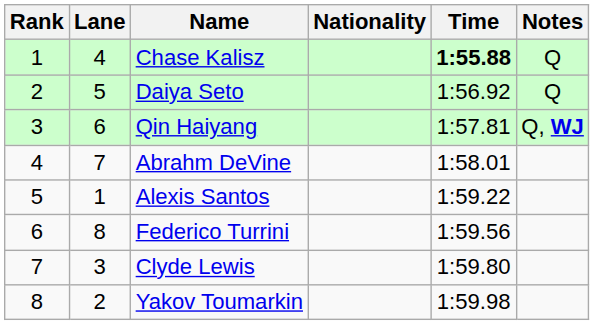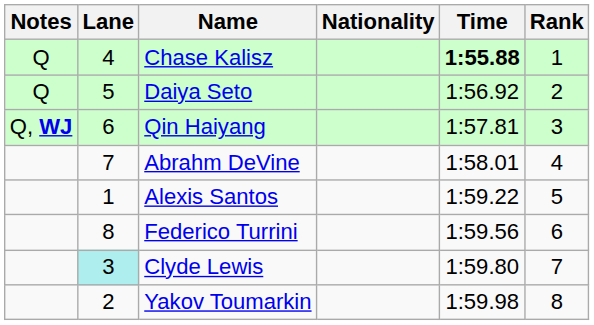 <table class="wikitable sortable" style="text-align:center">
 <tr>
-<th>Rank</th>
+<th>Notes</th>
 <th>Lane</th>
 <th>Name</th>
 <th>Nationality</th>
 <th>Time</th>
-<th>Notes</th>
+<th>Rank</th>
 </tr>
 <tr bgcolor=ccffcc>
-<td>1</td>
+<td>Q</td>
 <td>4</td>
 <td align=left><a href='#'>Chase Kalisz</a></td>
 <td align=left></td>
 <td><strong>1:55.88</strong></td>
-<td>Q</td>
+<td>1</td>
 </tr>
 <tr bgcolor=ccffcc>
-<td>2</td>
+<td>Q</td>
 <td>5</td>
 <td align=left><a href='#'>Daiya Seto</a></td>
 <td align=left></td>
 <td>1:56.92</td>
-<td>Q</td>
+<td>2</td>
 </tr>
 <tr bgcolor=ccffcc>
-<td>3</td>
+<td>Q, <strong><a href='#'>WJ</a></strong></td>
 <td>6</td>
 <td align=left><a href='#'>Qin Haiyang</a></td>
 <td align=left></td>
 <td>1:57.81</td>
-<td>Q, <strong><a href='#'>WJ</a></strong></td>
+<td>3</td>
 </tr>
 <tr>
-<td>4</td>
+<td></td>
 <td>7</td>
 <td align=left><a href='#'>Abrahm DeVine</a></td>
 <td align=left></td>
 <td>1:58.01</td>
-<td></td>
+<td>4</td>
 </tr>
 <tr>
-<td>5</td>
+<td></td>
 <td>1</td>
 <td align=left><a href='#'>Alexis Santos</a></td>
 <td align=left></td>
 <td>1:59.22</td>
-<td></td>
+<td>5</td>
 </tr>
 <tr>
-<td>6</td>
+<td></td>
 <td>8</td>
 <td align=left><a href='#'>Federico Turrini</a></td>
 <td align=left></td>
 <td>1:59.56</td>
-<td></td>
+<td>6</td>
 </tr>
 <tr>
-<td>7</td>
-<td>3</td>
+<td></td>
+<td style="background: paleturquoise;">3</td>
 <td align=left><a href='#'>Clyde Lewis</a></td>
 <td align=left></td>
 <td>1:59.80</td>
-<td></td>
+<td>7</td>
 </tr>
 <tr>
-<td>8</td>
+<td></td>
 <td>2</td>
 <td align=left><a href='#'>Yakov Toumarkin</a></td>
 <td align=left></td>
 <td>1:59.98</td>
-<td></td>
+<td>8</td>
 </tr>
 </table>
